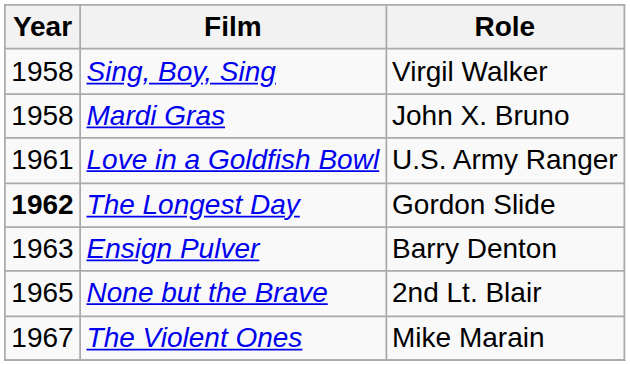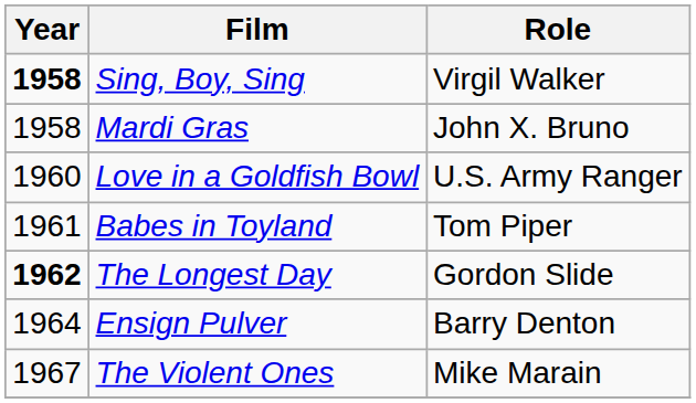 <table class="wikitable">
 <tr>
 <th>Year</th>
 <th>Film</th>
 <th>Role</th>
 </tr>
 <tr>
-<td>1958</td>
+<td><strong>1958</strong></td>
 <td><em><a href='#'>Sing, Boy, Sing</a></em></td>
 <td>Virgil Walker</td>
 </tr>
 <tr>
 <td>1958</td>
 <td><em><a href='#'>Mardi Gras</a></em></td>
 <td>John X. Bruno</td>
 </tr>
 <tr>
-<td>1961</td>
+<td>1960</td>
 <td><em><a href='#'>Love in a Goldfish Bowl</a></em></td>
 <td>U.S. Army Ranger</td>
+</tr>
+<tr>
+<td>1961</td>
+<td><em><a href='#'>Babes in Toyland</a></em></td>
+<td>Tom Piper</td>
 </tr>
 <tr>
 <td><strong>1962</strong></td>
 <td><em><a href='#'>The Longest Day</a></em></td>
 <td>Gordon Slide</td>
 </tr>
 <tr>
-<td>1963</td>
+<td>1964</td>
 <td><em><a href='#'>Ensign Pulver</a></em></td>
 <td>Barry Denton</td>
-</tr>
-<tr>
-<td>1965</td>
-<td><em><a href='#'>None but the Brave</a></em></td>
-<td>2nd Lt. Blair</td>
 </tr>
 <tr>
 <td>1967</td>
 <td><em><a href='#'>The Violent Ones</a></em></td>
 <td>Mike Marain</td>
 </tr>
 <tr>
 </tr>
 </table>
